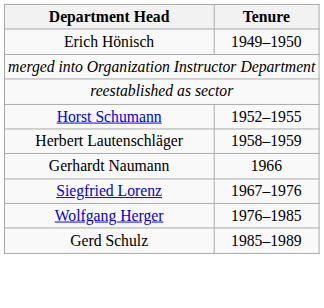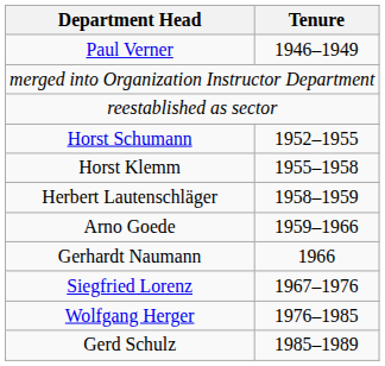 <table class="wikitable" style="text-align: center;">
 <tr>
 <th>Department Head</th>
 <th>Tenure</th>
 </tr>
 <tr>
-<td>Erich Hönisch</td>
-<td>1949–1950</td>
+<td><a href='#'>Paul Verner</a></td>
+<td>1946–1949</td>
 </tr>
 <tr>
 <td colspan="2"><em>merged into Organization Instructor Department</em></td>
 </tr>
 <tr>
 <td colspan="2"><em>reestablished as sector</em></td>
 </tr>
 <tr>
 <td><a href='#'>Horst Schumann</a></td>
 <td>1952–1955</td>
 </tr>
 <tr>
+<td>Horst Klemm</td>
+<td>1955–1958</td>
+</tr>
+<tr>
 <td>Herbert Lautenschläger</td>
 <td>1958–1959</td>
+</tr>
+<tr>
+<td>Arno Goede</td>
+<td>1959–1966</td>
 </tr>
 <tr>
 <td>Gerhardt Naumann</td>
 <td>1966 </td>
 </tr>
 <tr>
 <td><a href='#'>Siegfried Lorenz</a></td>
 <td>1967–1976</td>
 </tr>
 <tr>
 <td><a href='#'>Wolfgang Herger</a></td>
 <td>1976–1985</td>
 </tr>
 <tr>
 <td>Gerd Schulz</td>
 <td>1985–1989</td>
 </tr>
 </table>
